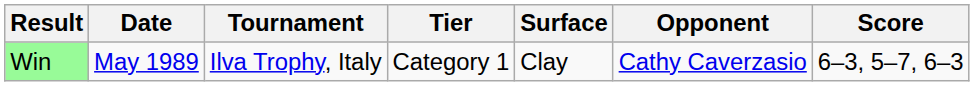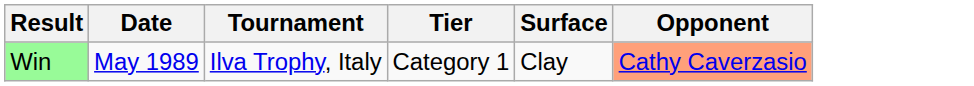 <table class="sortable wikitable">
 <tr>
 <th>Result</th>
 <th>Date</th>
 <th>Tournament</th>
 <th>Tier</th>
 <th>Surface</th>
 <th>Opponent</th>
-<th class="unsortable">Score</th>
 </tr>
 <tr>
 <td bgcolor="98FB98">Win</td>
 <td><a href='#'>May 1989</a></td>
 <td><a href='#'>Ilva Trophy</a>, Italy</td>
 <td>Category 1</td>
 <td>Clay</td>
-<td> <a href='#'>Cathy Caverzasio</a></td>
-<td>6–3, 5–7, 6–3</td>
+<td style="background: lightsalmon;"> <a href='#'>Cathy Caverzasio</a></td>
 </tr>
 </table>
